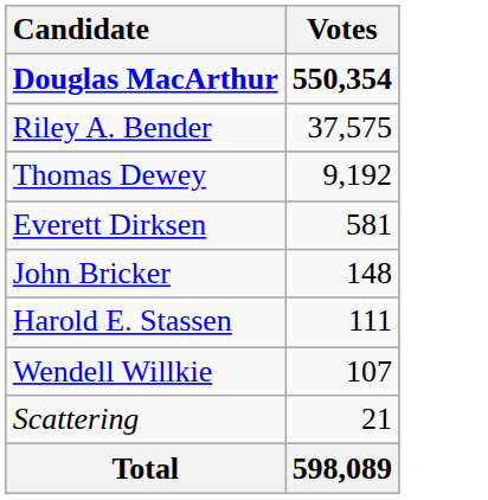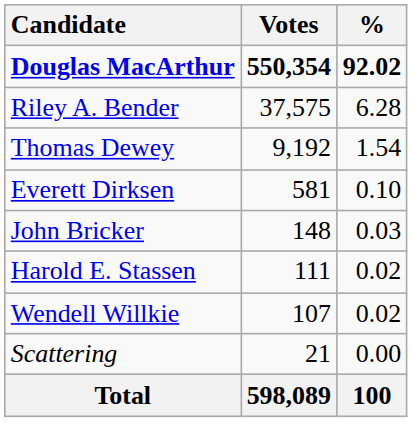 <table class="wikitable sortable plainrowheaders" style="text-align:right">
 <tr>
 <th style="text-align:left;">Candidate</th>
 <th>Votes</th>
+<th>%</th>
 </tr>
 <tr>
 <td style="text-align:left;"><strong><a href='#'>Douglas MacArthur</a></strong></td>
 <td><strong>550,354</strong></td>
+<td><strong>92.02</strong></td>
 </tr>
 <tr>
 <td style="text-align:left;"><a href='#'>Riley A. Bender</a></td>
 <td>37,575</td>
+<td>6.28</td>
 </tr>
 <tr>
 <td style="text-align:left;"><a href='#'>Thomas Dewey</a></td>
 <td>9,192</td>
+<td>1.54</td>
 </tr>
 <tr>
 <td style="text-align:left;"><a href='#'>Everett Dirksen</a></td>
 <td>581</td>
+<td>0.10</td>
 </tr>
 <tr>
 <td style="text-align:left;"><a href='#'>John Bricker</a></td>
 <td>148</td>
+<td>0.03</td>
 </tr>
 <tr>
 <td style="text-align:left;"><a href='#'>Harold E. Stassen</a></td>
 <td>111</td>
+<td>0.02</td>
 </tr>
 <tr>
 <td style="text-align:left;"><a href='#'>Wendell Willkie</a></td>
 <td>107</td>
+<td>0.02</td>
 </tr>
 <tr>
 <td style="text-align:left;"><em>Scattering</em></td>
 <td>21</td>
+<td>0.00</td>
 </tr>
 <tr class="sortbottom">
 <th>Total</th>
 <th>598,089</th>
+<th>100</th>
 </tr>
 </table>
